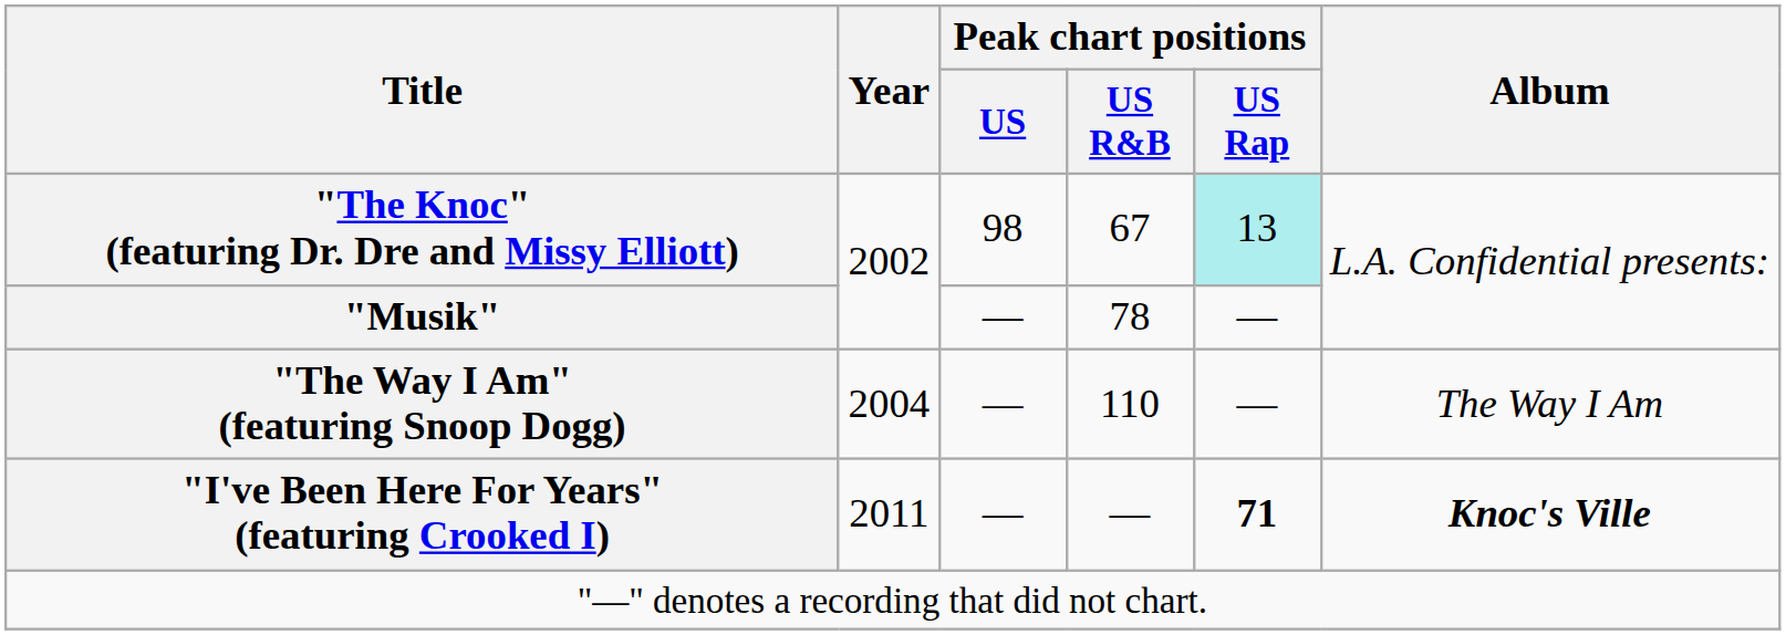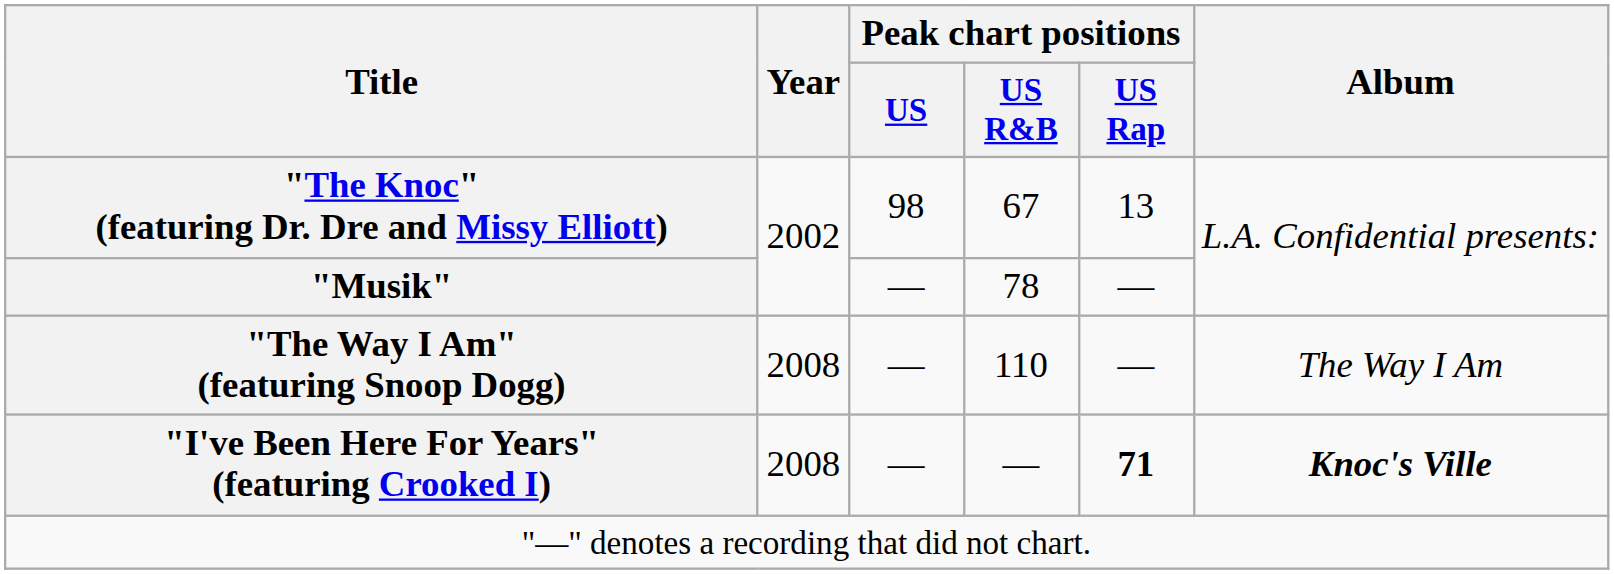 <table class="wikitable plainrowheaders" style="text-align:center;">
 <tr>
 <th scope="col" rowspan="2" style="width:20em;">Title</th>
 <th scope="col" rowspan="2">Year</th>
 <th scope="col" colspan="3">Peak chart positions</th>
 <th scope="col" rowspan="2">Album</th>
 </tr>
 <tr>
 <th style="width:3em;font-size:90%;"><a href='#'>US</a></th>
 <th style="width:3em;font-size:90%;"><a href='#'>US<br>R&B</a></th>
 <th style="width:3em;font-size:90%;"><a href='#'>US<br>Rap</a></th>
 </tr>
 <tr>
 <th scope="row">"<a href='#'>The Knoc</a>"<br><span>(featuring Dr. Dre and <a href='#'>Missy Elliott</a>)</span></th>
 <td rowspan="2">2002</td>
 <td>98</td>
 <td>67</td>
-<td style="background: paleturquoise;">13</td>
+<td>13</td>
 <td rowspan="2"><em>L.A. Confidential presents: </em></td>
 </tr>
 <tr>
 <th scope="row">"Musik"</th>
 <td>—</td>
 <td>78</td>
 <td>—</td>
 </tr>
 <tr>
 <th scope="row">"The Way I Am"<br><span>(featuring Snoop Dogg)</span></th>
-<td>2004</td>
+<td>2008</td>
 <td>—</td>
 <td>110</td>
 <td>—</td>
 <td><em>The Way I Am</em></td>
 </tr>
 <tr>
 <th scope="row">"I've Been Here For Years"<br><span>(featuring <a href='#'>Crooked I</a>)</span></th>
-<td>2011</td>
+<td>2008</td>
 <td>—</td>
 <td>—</td>
 <td><strong>71</strong></td>
 <td><strong><em>Knoc's Ville</em></strong></td>
 </tr>
 <tr>
 <td colspan="14" style="font-size:90%">"—" denotes a recording that did not chart.</td>
 </tr>
 </table>
